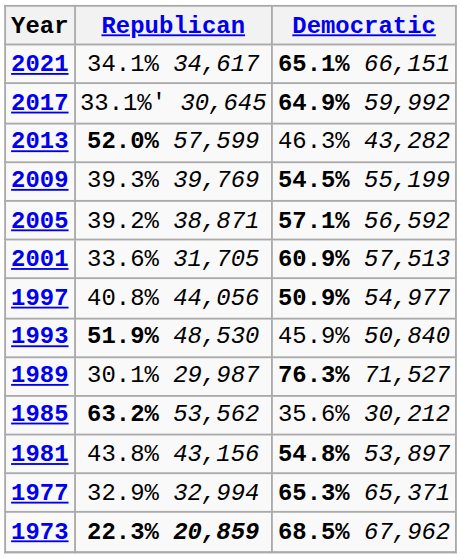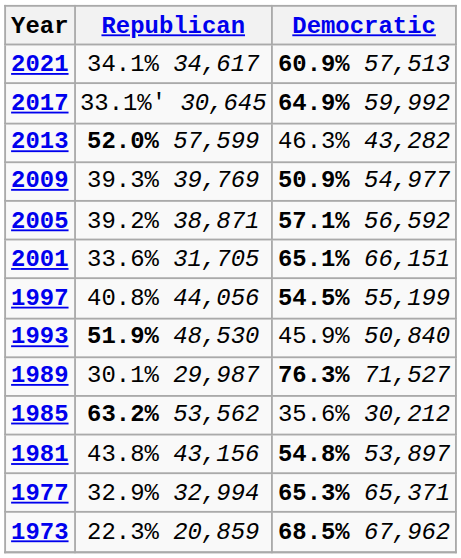 <table class="wikitable" style="float:right; margin: 1em 1em 1em 0;">
 <tr>
 <th>Year</th>
 <th><a href='#'>Republican</a></th>
 <th><a href='#'>Democratic</a></th>
 </tr>
 <tr>
 <td style="text-align:center;" ><strong><a href='#'>2021</a></strong></td>
 <td style="text-align:center;" >34.1% <em>34,617</em></td>
-<td style="text-align:center;" ><strong>65.1%</strong> <em>66,151</em></td>
+<td style="text-align:center;" ><strong>60.9%</strong> <em>57,513</em></td>
 </tr>
 <tr>
 <td style="text-align:center;" ><strong><a href='#'>2017</a></strong></td>
 <td style="text-align:center;" >33.1%' <em>30,645</em></td>
 <td style="text-align:center;" ><strong>64.9%</strong> <em>59,992</em></td>
 </tr>
 <tr>
 <td style="text-align:center;" ><strong><a href='#'>2013</a></strong></td>
 <td style="text-align:center;" ><strong>52.0%</strong> <em>57,599</em></td>
 <td style="text-align:center;" >46.3% <em>43,282</em></td>
 </tr>
 <tr>
 <td style="text-align:center;" ><strong><a href='#'>2009</a></strong></td>
 <td style="text-align:center;" >39.3% <em>39,769</em></td>
-<td style="text-align:center;" ><strong>54.5%</strong> <em>55,199</em></td>
+<td style="text-align:center;" ><strong>50.9%</strong> <em>54,977</em></td>
 </tr>
 <tr>
 <td style="text-align:center;" ><strong><a href='#'>2005</a></strong></td>
 <td style="text-align:center;" >39.2% <em>38,871</em></td>
 <td style="text-align:center;" ><strong>57.1%</strong> <em>56,592</em></td>
 </tr>
 <tr>
 <td style="text-align:center;" ><strong><a href='#'>2001</a></strong></td>
 <td style="text-align:center;" >33.6% <em>31,705</em></td>
-<td style="text-align:center;" ><strong>60.9%</strong> <em>57,513</em></td>
+<td style="text-align:center;" ><strong>65.1%</strong> <em>66,151</em></td>
 </tr>
 <tr>
 <td style="text-align:center;" ><strong><a href='#'>1997</a></strong></td>
 <td style="text-align:center;" >40.8% <em>44,056</em></td>
-<td style="text-align:center;" ><strong>50.9%</strong> <em>54,977</em></td>
+<td style="text-align:center;" ><strong>54.5%</strong> <em>55,199</em></td>
 </tr>
 <tr>
 <td style="text-align:center;" ><strong><a href='#'>1993</a></strong></td>
 <td style="text-align:center;" ><strong>51.9% </strong> <em>48,530</em></td>
 <td style="text-align:center;" >45.9% <em>50,840</em></td>
 </tr>
 <tr>
 <td style="text-align:center;" ><strong><a href='#'>1989</a></strong></td>
 <td style="text-align:center;" >30.1% <em>29,987</em></td>
 <td style="text-align:center;" ><strong>76.3% </strong> <em>71,527</em></td>
 </tr>
 <tr>
 <td style="text-align:center;" ><strong><a href='#'>1985</a></strong></td>
 <td style="text-align:center;" ><strong>63.2% </strong> <em>53,562</em></td>
 <td style="text-align:center;" >35.6% <em>30,212</em></td>
 </tr>
 <tr>
 <td style="text-align:center;" ><strong><a href='#'>1981</a></strong></td>
 <td style="text-align:center;" >43.8% <em>43,156</em></td>
 <td style="text-align:center;" ><strong>54.8%</strong> <em>53,897</em></td>
 </tr>
 <tr>
 <td style="text-align:center;" ><strong><a href='#'>1977</a></strong></td>
 <td style="text-align:center;" >32.9% <em>32,994</em></td>
 <td style="text-align:center;" ><strong>65.3% </strong> <em>65,371</em></td>
 </tr>
 <tr>
 <td style="text-align:center;" ><strong><a href='#'>1973</a></strong></td>
-<td style="text-align:center;" ><strong>22.3% <em>20,859</em></strong></td>
+<td style="text-align:center;" >22.3% <em>20,859</em></td>
 <td style="text-align:center;" ><strong>68.5% </strong> <em>67,962</em></td>
 </tr>
 <tr>
 </tr>
 </table>
